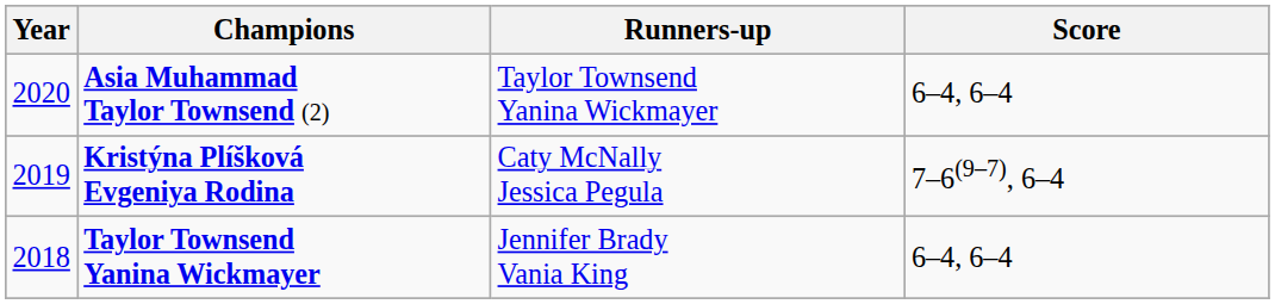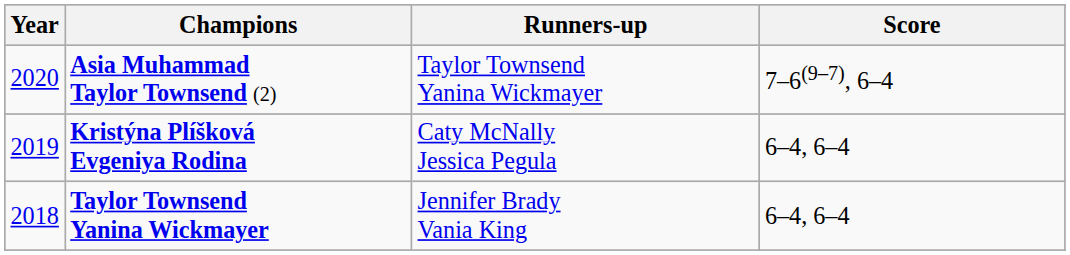 <table class="wikitable" style="font-size:90%">
 <tr>
 <th>Year</th>
 <th width="200">Champions</th>
 <th width="200">Runners-up</th>
 <th width="175">Score</th>
 </tr>
 <tr>
 <td><a href='#'>2020</a></td>
 <td> <strong><a href='#'>Asia Muhammad</a></strong><br> <strong><a href='#'>Taylor Townsend</a></strong> <small>(2)</small></td>
 <td> <a href='#'>Taylor Townsend</a><br> <a href='#'>Yanina Wickmayer</a></td>
-<td>6–4, 6–4</td>
+<td>7–6<sup>(9–7)</sup>, 6–4</td>
 </tr>
 <tr>
 <td><a href='#'>2019</a></td>
 <td> <strong><a href='#'>Kristýna Plíšková</a></strong><br> <strong><a href='#'>Evgeniya Rodina</a></strong></td>
 <td> <a href='#'>Caty McNally</a><br> <a href='#'>Jessica Pegula</a></td>
-<td>7–6<sup>(9–7)</sup>, 6–4</td>
+<td>6–4, 6–4</td>
 </tr>
 <tr>
 <td><a href='#'>2018</a></td>
 <td> <strong><a href='#'>Taylor Townsend</a></strong><br> <strong><a href='#'>Yanina Wickmayer</a></strong></td>
 <td> <a href='#'>Jennifer Brady</a><br> <a href='#'>Vania King</a></td>
 <td>6–4, 6–4</td>
 </tr>
 </table>
